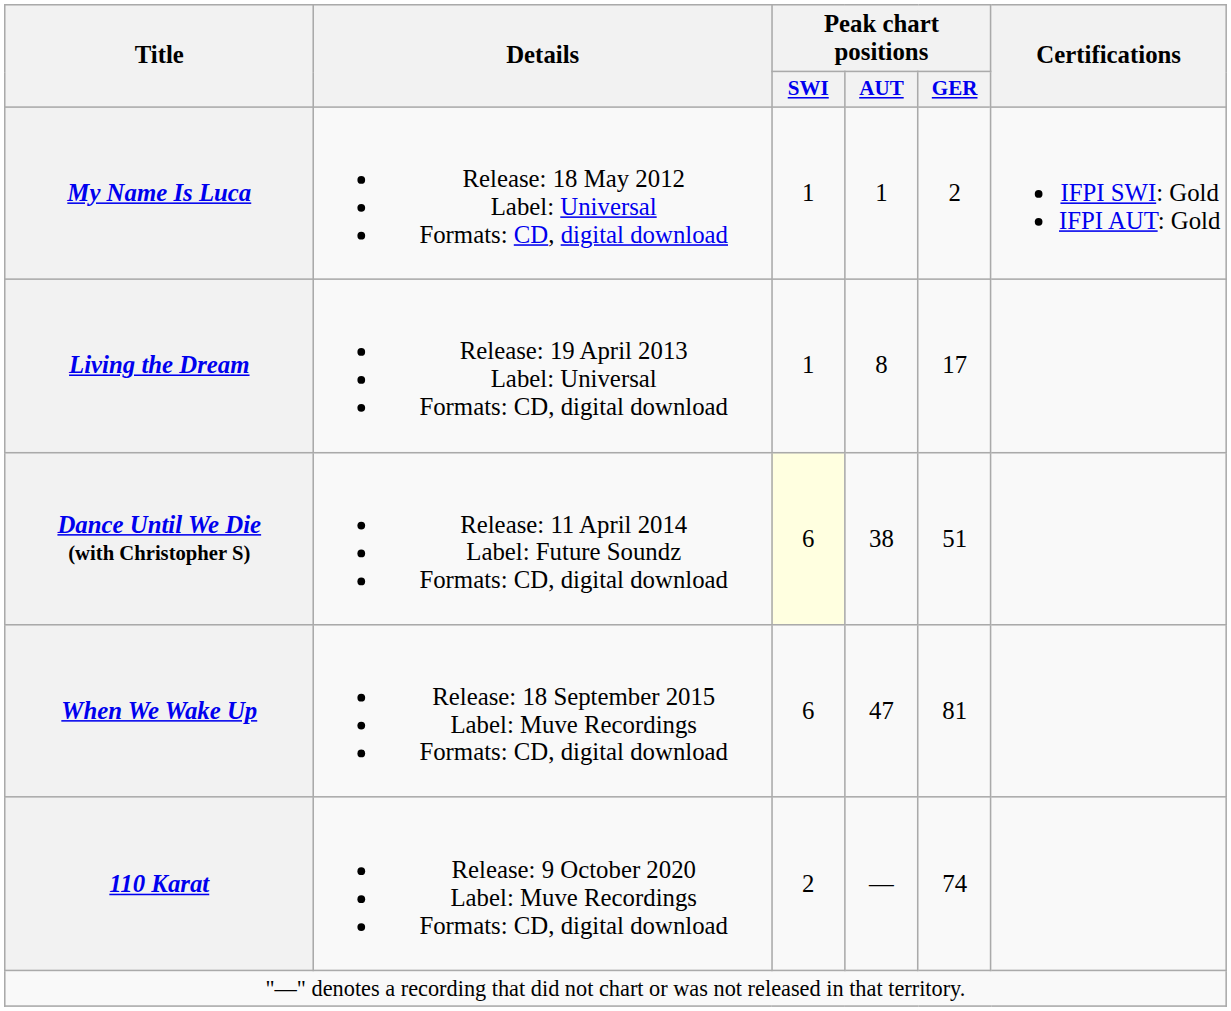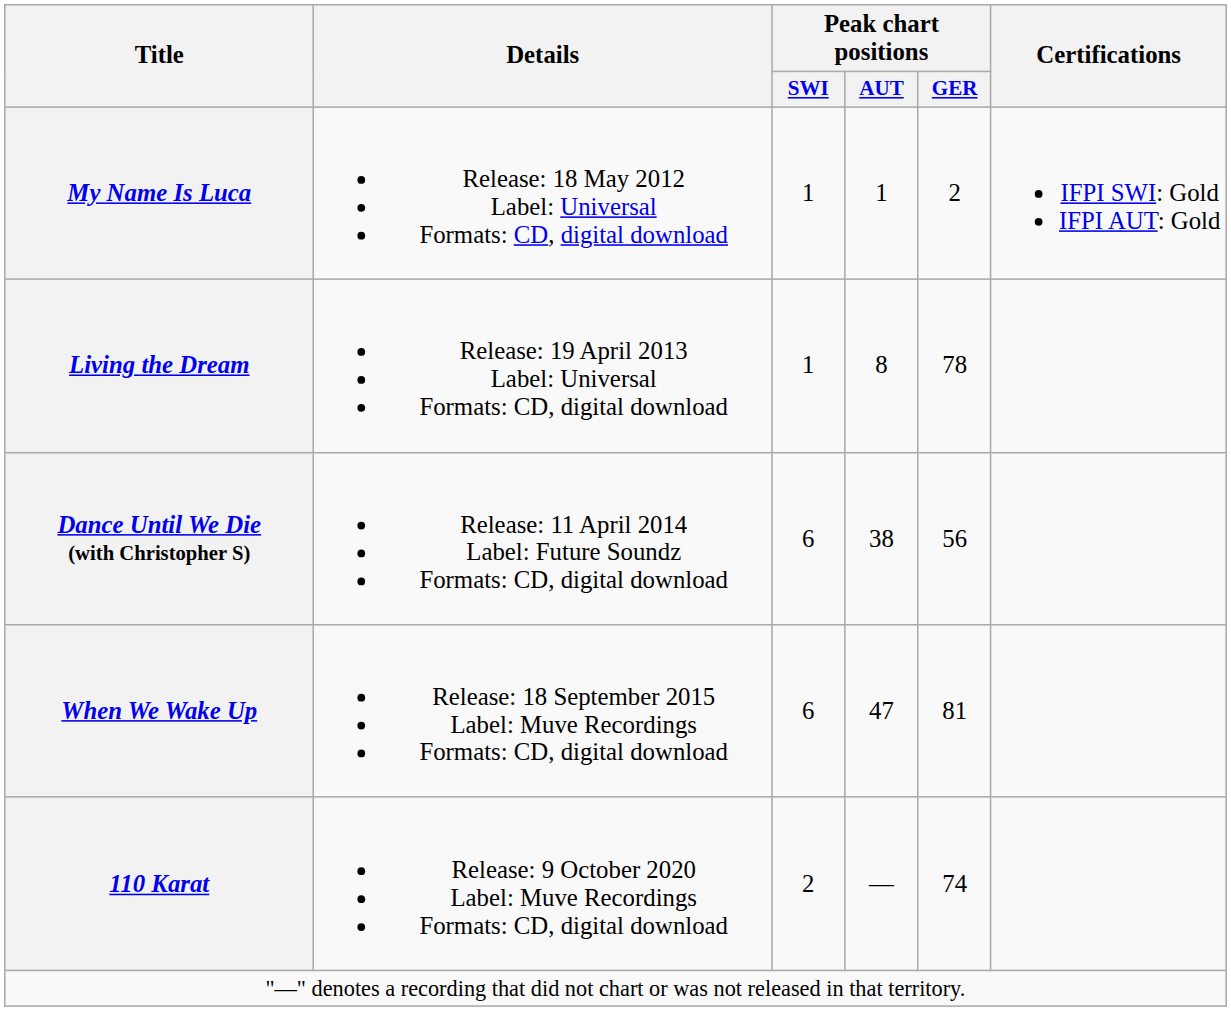 <table class="wikitable plainrowheaders" style="text-align:center;">
 <tr>
 <th scope="col" rowspan="2" style="width:12em;">Title</th>
 <th scope="col" rowspan="2" style="width:18em;">Details</th>
 <th scope="col" colspan="3">Peak chart positions</th>
 <th scope="col" rowspan="2">Certifications</th>
 </tr>
 <tr>
 <th scope="col" style="width:3em;font-size:85%;"><a href='#'>SWI</a><br></th>
 <th scope="col" style="width:3em;font-size:85%;"><a href='#'>AUT</a><br></th>
 <th scope="col" style="width:3em;font-size:85%;"><a href='#'>GER</a><br></th>
 </tr>
 <tr>
 <th scope="row"><em><a href='#'>My Name Is Luca</a></em></th>
 <td><br><ul><li>Release: 18 May 2012</li><li>Label: <a href='#'>Universal</a></li><li>Formats: <a href='#'>CD</a>, <a href='#'>digital download</a></li></ul></td>
 <td>1</td>
 <td>1</td>
 <td>2</td>
 <td><br><ul><li><a href='#'>IFPI SWI</a>: Gold</li><li><a href='#'>IFPI AUT</a>: Gold</li></ul></td>
 </tr>
 <tr>
 <th scope="row"><em><a href='#'>Living the Dream</a></em></th>
 <td><br><ul><li>Release: 19 April 2013</li><li>Label: Universal</li><li>Formats: CD, digital download</li></ul></td>
 <td>1</td>
 <td>8</td>
-<td>17</td>
+<td>78</td>
 <td></td>
 </tr>
 <tr>
 <th scope="row"><em><a href='#'>Dance Until We Die</a></em><br><small>(with Christopher S)</small></th>
 <td><br><ul><li>Release: 11 April 2014</li><li>Label: Future Soundz</li><li>Formats: CD, digital download</li></ul></td>
-<td style="background: lightyellow;">6</td>
+<td>6</td>
 <td>38</td>
-<td>51</td>
+<td>56</td>
 <td></td>
 </tr>
 <tr>
 <th scope="row"><em><a href='#'>When We Wake Up</a></em></th>
 <td><br><ul><li>Release: 18 September 2015</li><li>Label: Muve Recordings</li><li>Formats: CD, digital download</li></ul></td>
 <td>6</td>
 <td>47</td>
 <td>81</td>
 <td></td>
 </tr>
 <tr>
 <th scope="row"><em><a href='#'>110 Karat</a></em></th>
 <td><br><ul><li>Release: 9 October 2020</li><li>Label: Muve Recordings</li><li>Formats: CD, digital download</li></ul></td>
 <td>2</td>
 <td>—</td>
 <td>74</td>
 <td></td>
 </tr>
 <tr>
 <td colspan="20" style="font-size:90%">"—" denotes a recording that did not chart or was not released in that territory.</td>
 </tr>
 </table>
